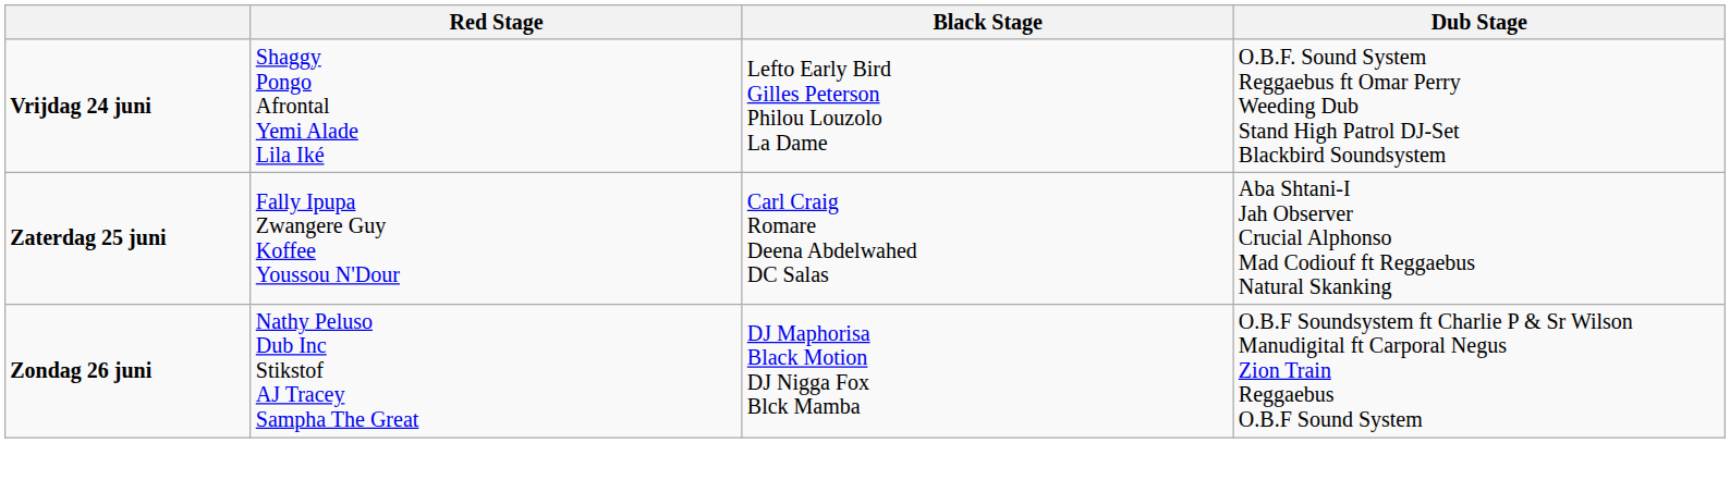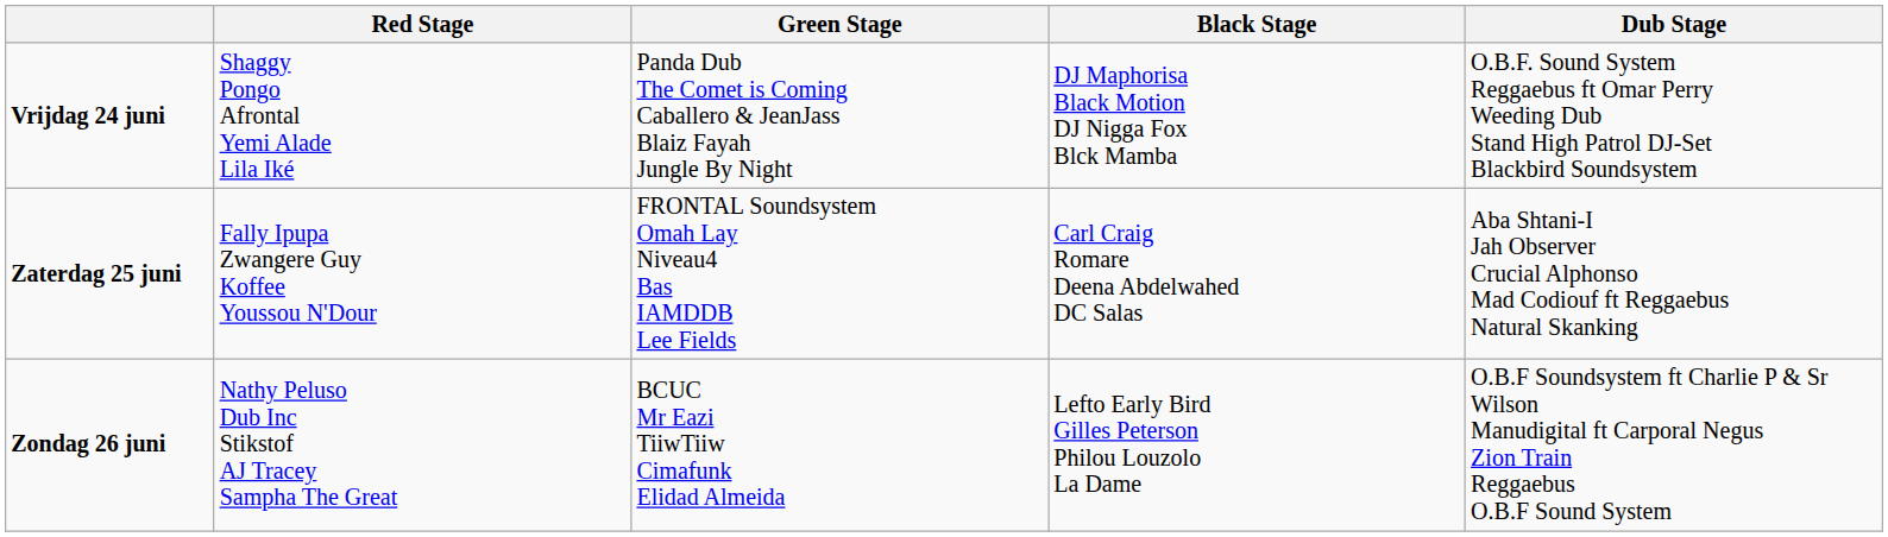 <table class="wikitable" width="100%">
 <tr>
 <th width="10%"></th>
 <th width="20%"><strong>Red Stage</strong></th>
+<th width="20%"><strong>Green Stage</strong></th>
 <th width="20%"><strong>Black Stage</strong></th>
 <th width="20%"><strong>Dub Stage</strong></th>
 </tr>
 <tr>
 <td><strong>Vrijdag 24 juni</strong></td>
 <td><a href='#'>Shaggy</a><br><a href='#'>Pongo</a><br>Afrontal<br><a href='#'>Yemi Alade</a><br><a href='#'>Lila Iké</a></td>
-<td>Lefto Early Bird<br><a href='#'>Gilles Peterson</a><br>Philou Louzolo<br>La Dame</td>
+<td>Panda Dub<br><a href='#'>The Comet is Coming</a><br>Caballero & JeanJass<br>Blaiz Fayah<br>Jungle By Night</td>
+<td><a href='#'>DJ Maphorisa</a><br><a href='#'>Black Motion</a><br>DJ Nigga Fox<br>Blck Mamba</td>
 <td>O.B.F. Sound System<br>Reggaebus ft Omar Perry<br>Weeding Dub<br>Stand High Patrol DJ-Set<br>Blackbird Soundsystem</td>
 </tr>
 <tr>
 <td><strong>Zaterdag 25 juni</strong></td>
 <td><a href='#'>Fally Ipupa</a><br>Zwangere Guy<br><a href='#'>Koffee</a><br><a href='#'>Youssou N'Dour</a></td>
+<td>FRONTAL Soundsystem<br><a href='#'>Omah Lay</a><br>Niveau4<br><a href='#'>Bas</a><br><a href='#'>IAMDDB</a><br><a href='#'>Lee Fields</a></td>
 <td><a href='#'>Carl Craig</a><br>Romare<br>Deena Abdelwahed<br>DC Salas</td>
 <td>Aba Shtani-I<br>Jah Observer<br>Crucial Alphonso<br>Mad Codiouf ft Reggaebus<br>Natural Skanking</td>
 </tr>
 <tr>
 <td><strong>Zondag 26 juni</strong></td>
 <td><a href='#'>Nathy Peluso</a><br><a href='#'>Dub Inc</a><br>Stikstof<br><a href='#'>AJ Tracey</a><br><a href='#'>Sampha The Great</a></td>
-<td><a href='#'>DJ Maphorisa</a><br><a href='#'>Black Motion</a><br>DJ Nigga Fox<br>Blck Mamba</td>
+<td>BCUC<br><a href='#'>Mr Eazi</a><br>TiiwTiiw<br><a href='#'>Cimafunk</a><br><a href='#'>Elidad Almeida</a></td>
+<td>Lefto Early Bird<br><a href='#'>Gilles Peterson</a><br>Philou Louzolo<br>La Dame</td>
 <td>O.B.F Soundsystem ft Charlie P & Sr Wilson<br>Manudigital ft Carporal Negus<br><a href='#'>Zion Train</a><br>Reggaebus<br>O.B.F Sound System</td>
 </tr>
 </table>
